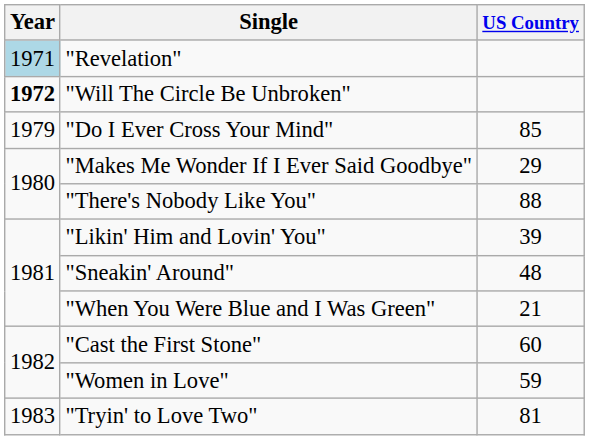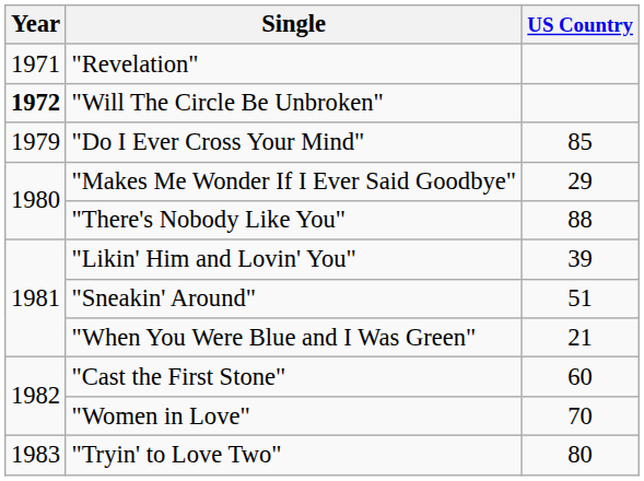 <table class="wikitable">
 <tr>
 <th>Year</th>
 <th>Single</th>
 <th><small><a href='#'>US Country</a></small></th>
 </tr>
 <tr>
-<td style="background: lightblue;">1971</td>
+<td>1971</td>
 <td>"Revelation"</td>
 <td align="center"></td>
 </tr>
 <tr>
 <td><strong>1972</strong></td>
 <td>"Will The Circle Be Unbroken"</td>
 <td align="center"></td>
 </tr>
 <tr>
 <td>1979</td>
 <td>"Do I Ever Cross Your Mind"</td>
 <td align="center">85</td>
 </tr>
 <tr>
 <td rowspan=2>1980</td>
 <td>"Makes Me Wonder If I Ever Said Goodbye"</td>
 <td align="center">29</td>
 </tr>
 <tr>
 <td>"There's Nobody Like You"</td>
 <td align="center">88</td>
 </tr>
 <tr>
 <td rowspan=3>1981</td>
 <td>"Likin' Him and Lovin' You"</td>
 <td align="center">39</td>
 </tr>
 <tr>
 <td>"Sneakin' Around"</td>
-<td align="center">48</td>
+<td align="center">51</td>
 </tr>
 <tr>
 <td>"When You Were Blue and I Was Green"</td>
 <td align="center">21</td>
 </tr>
 <tr>
 <td rowspan=2>1982</td>
 <td>"Cast the First Stone"</td>
 <td align="center">60</td>
 </tr>
 <tr>
 <td>"Women in Love"</td>
-<td align="center">59</td>
+<td align="center">70</td>
 </tr>
 <tr>
 <td>1983</td>
 <td>"Tryin' to Love Two"</td>
-<td align="center">81</td>
+<td align="center">80</td>
 </tr>
 </table>
